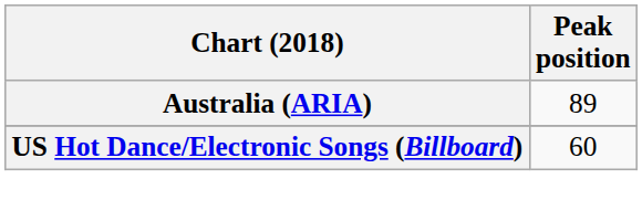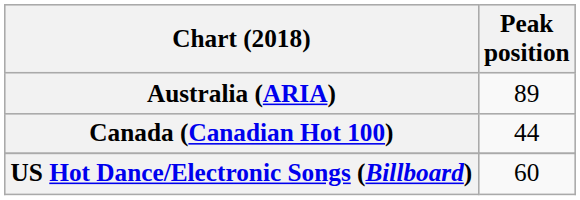 <table class="wikitable plainrowheaders sortable" style="text-align:center">
 <tr>
 <th scope="col">Chart (2018)</th>
 <th scope="col">Peak<br>position</th>
 </tr>
 <tr>
 <th scope="row">Australia (<a href='#'>ARIA</a>)</th>
 <td>89</td>
 </tr>
 <tr>
+<th scope="row">Canada (<a href='#'>Canadian Hot 100</a>)</th>
+<td>44</td>
+</tr>
+<tr>
 </tr>
 <tr>
 <th scope="row">US <a href='#'>Hot Dance/Electronic Songs</a> (<em><a href='#'>Billboard</a></em>)</th>
 <td>60</td>
 </tr>
 </table>
